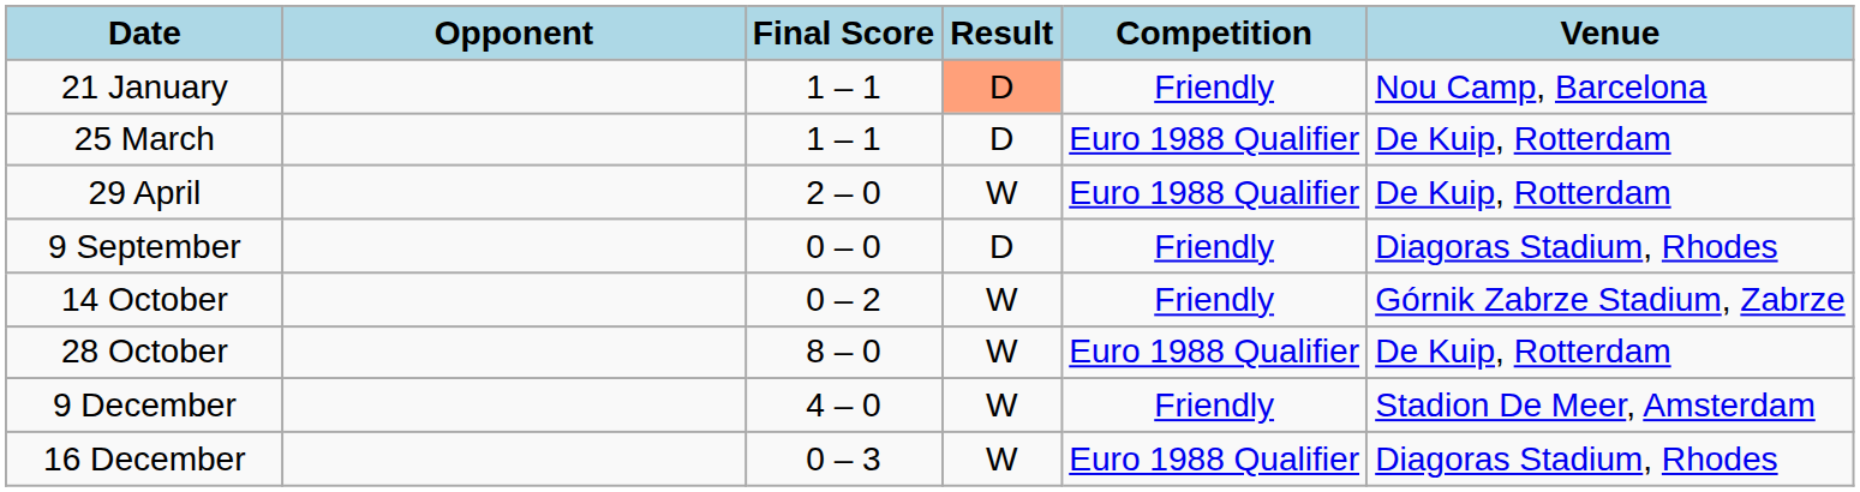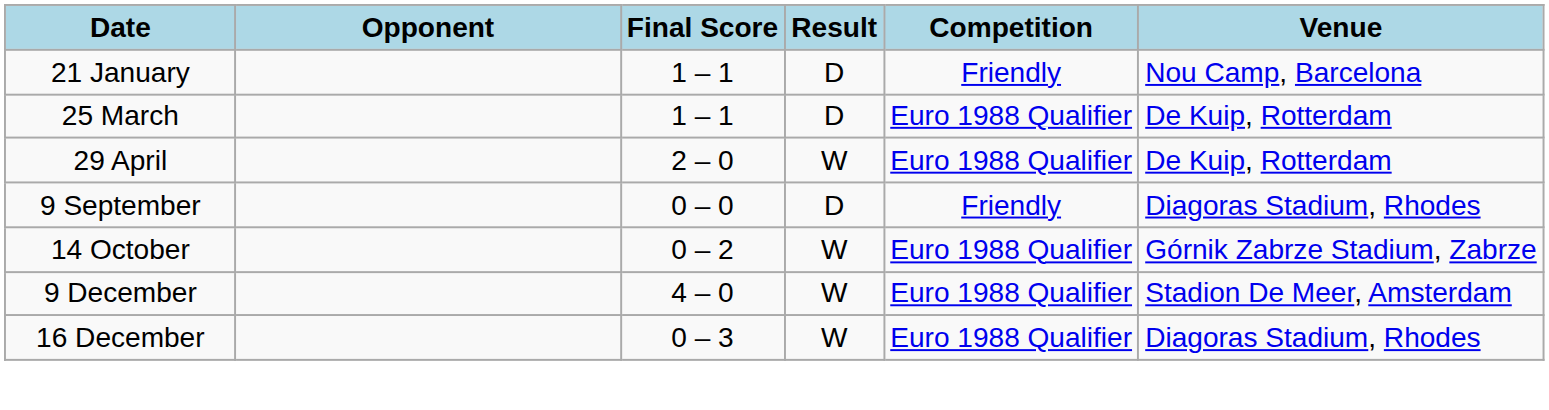 <table class="wikitable" style="font-size:90%">
 <tr>
 <th style="background: lightblue;" width=15%>Date</th>
 <th style="background: lightblue;" width=25%>Opponent</th>
 <th style="background: lightblue;" align=center>Final Score</th>
 <th style="background: lightblue;" align=center>Result</th>
 <th style="background: lightblue;" align=center>Competition</th>
 <th style="background: lightblue;">Venue</th>
 </tr>
 <tr>
 <td align=center>21 January</td>
 <td></td>
 <td align=center>1 – 1</td>
-<td align=center style="background: lightsalmon;">D</td>
+<td align=center>D</td>
 <td align=center><a href='#'>Friendly</a></td>
 <td><a href='#'>Nou Camp</a>, <a href='#'>Barcelona</a></td>
 </tr>
 <tr>
 <td align=center>25 March</td>
 <td></td>
 <td align=center>1 – 1</td>
 <td align=center>D</td>
 <td align=center><a href='#'>Euro 1988 Qualifier</a></td>
 <td><a href='#'>De Kuip</a>, <a href='#'>Rotterdam</a></td>
 </tr>
 <tr>
 <td align=center>29 April</td>
 <td></td>
 <td align=center>2 – 0</td>
 <td align=center>W</td>
 <td align=center><a href='#'>Euro 1988 Qualifier</a></td>
 <td><a href='#'>De Kuip</a>, <a href='#'>Rotterdam</a></td>
 </tr>
 <tr>
 <td align=center>9 September</td>
 <td></td>
 <td align=center>0 – 0</td>
 <td align=center>D</td>
 <td align=center><a href='#'>Friendly</a></td>
 <td><a href='#'>Diagoras Stadium</a>, <a href='#'>Rhodes</a></td>
 </tr>
 <tr>
 <td align=center>14 October</td>
 <td></td>
 <td align=center>0 – 2</td>
 <td align=center>W</td>
-<td align=center><a href='#'>Friendly</a></td>
+<td align=center><a href='#'>Euro 1988 Qualifier</a></td>
 <td><a href='#'>Górnik Zabrze Stadium</a>, <a href='#'>Zabrze</a></td>
-</tr>
-<tr>
-<td align=center>28 October</td>
-<td></td>
-<td align=center>8 – 0</td>
-<td align=center>W</td>
-<td align=center><a href='#'>Euro 1988 Qualifier</a></td>
-<td><a href='#'>De Kuip</a>, <a href='#'>Rotterdam</a></td>
 </tr>
 <tr>
 <td align=center>9 December</td>
 <td></td>
 <td align=center>4 – 0</td>
 <td align=center>W</td>
-<td align=center><a href='#'>Friendly</a></td>
+<td align=center><a href='#'>Euro 1988 Qualifier</a></td>
 <td><a href='#'>Stadion De Meer</a>, <a href='#'>Amsterdam</a></td>
 </tr>
 <tr>
 <td align=center>16 December</td>
 <td></td>
 <td align=center>0 – 3</td>
 <td align=center>W</td>
 <td align=center><a href='#'>Euro 1988 Qualifier</a></td>
 <td><a href='#'>Diagoras Stadium</a>, <a href='#'>Rhodes</a></td>
 </tr>
 </table>
